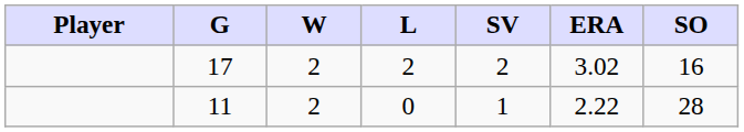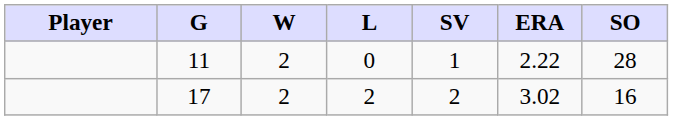 <table class="wikitable sortable">
 <tr>
 <th style="background:#ddf; width:16%;">Player</th>
 <th style="background:#ddf; width:9%;">G</th>
 <th style="background:#ddf; width:9%;">W</th>
 <th style="background:#ddf; width:9%;">L</th>
 <th style="background:#ddf; width:9%;">SV</th>
 <th style="background:#ddf; width:9%;">ERA</th>
 <th style="background:#ddf; width:9%;">SO</th>
 </tr>
 <tr style="text-align:center;">
 <td></td>
+<td>11</td>
+<td>2</td>
+<td>0</td>
+<td>1</td>
+<td>2.22</td>
+<td>28</td>
+</tr>
+<tr style="text-align:center;">
+<td></td>
 <td>17</td>
 <td>2</td>
 <td>2</td>
 <td>2</td>
 <td>3.02</td>
 <td>16</td>
 </tr>
-<tr style="text-align:center;">
-<td></td>
-<td>11</td>
-<td>2</td>
-<td>0</td>
-<td>1</td>
-<td>2.22</td>
-<td>28</td>
-</tr>
 </table>
